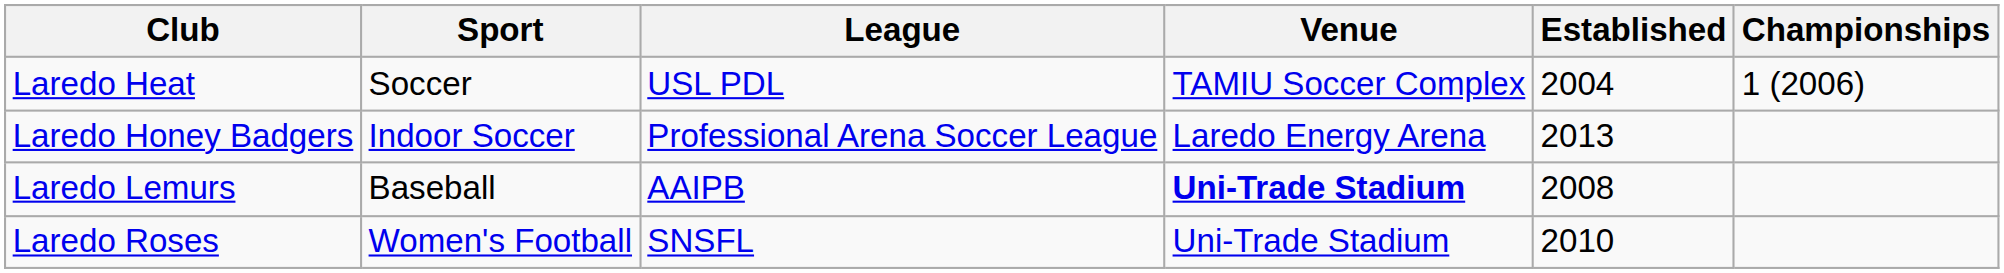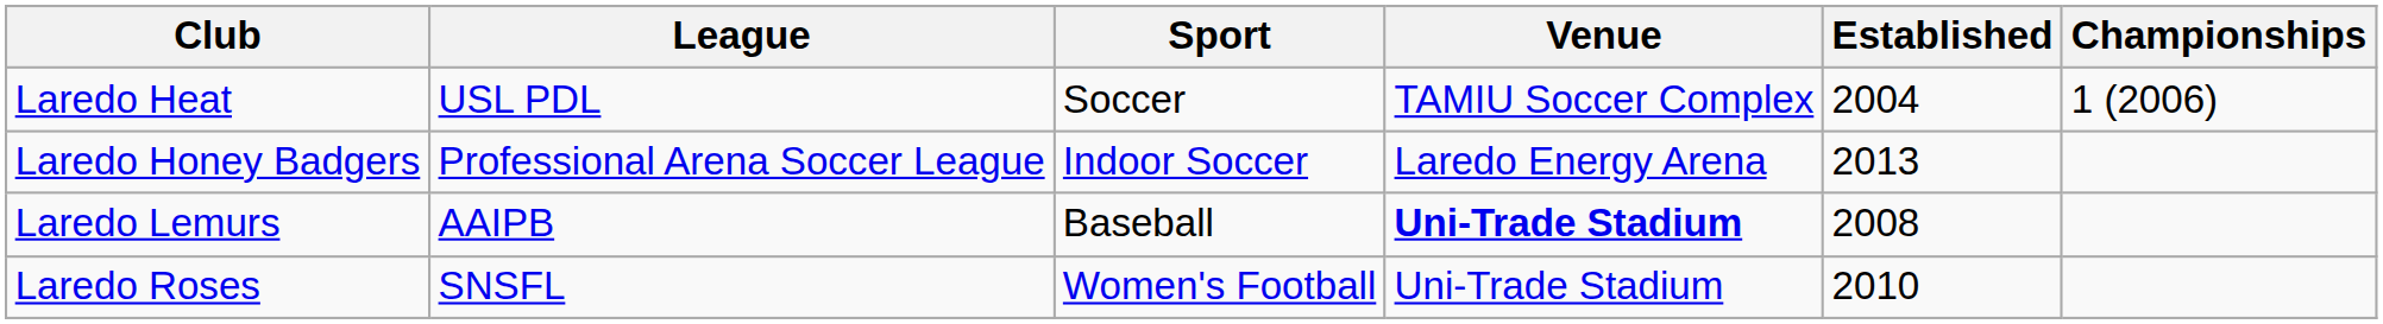 <table class="wikitable">
 <tr>
 <th>Club</th>
+<th>League</th>
 <th>Sport</th>
-<th>League</th>
 <th>Venue</th>
 <th>Established</th>
 <th>Championships</th>
 </tr>
 <tr>
 <td><a href='#'>Laredo Heat</a></td>
+<td><a href='#'>USL PDL</a></td>
 <td>Soccer</td>
-<td><a href='#'>USL PDL</a></td>
 <td><a href='#'>TAMIU Soccer Complex</a></td>
 <td>2004</td>
 <td>1 (2006)</td>
 </tr>
 <tr>
 <td><a href='#'>Laredo Honey Badgers</a></td>
+<td><a href='#'>Professional Arena Soccer League</a></td>
 <td><a href='#'>Indoor Soccer</a></td>
-<td><a href='#'>Professional Arena Soccer League</a></td>
 <td><a href='#'>Laredo Energy Arena</a></td>
 <td>2013</td>
 <td></td>
 </tr>
 <tr>
 <td><a href='#'>Laredo Lemurs</a></td>
+<td><a href='#'>AAIPB</a></td>
 <td>Baseball</td>
-<td><a href='#'>AAIPB</a></td>
 <td><strong><a href='#'>Uni-Trade Stadium</a></strong></td>
 <td>2008</td>
 <td></td>
 </tr>
 <tr>
 <td><a href='#'>Laredo Roses</a></td>
+<td><a href='#'>SNSFL</a></td>
 <td><a href='#'>Women's Football</a></td>
-<td><a href='#'>SNSFL</a></td>
 <td><a href='#'>Uni-Trade Stadium</a></td>
 <td>2010</td>
 <td></td>
 </tr>
 </table>
